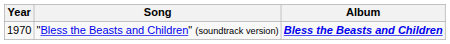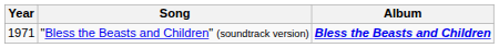 <table class="wikitable">
 <tr>
 <th width="33">Year</th>
 <th>Song</th>
 <th>Album</th>
 </tr>
 <tr>
-<td>1970</td>
+<td>1971</td>
 <td>"<a href='#'>Bless the Beasts and Children</a>" <small>(soundtrack version)</small></td>
 <td><strong><em><a href='#'>Bless the Beasts and Children</a></em></strong></td>
 </tr>
 </table>
